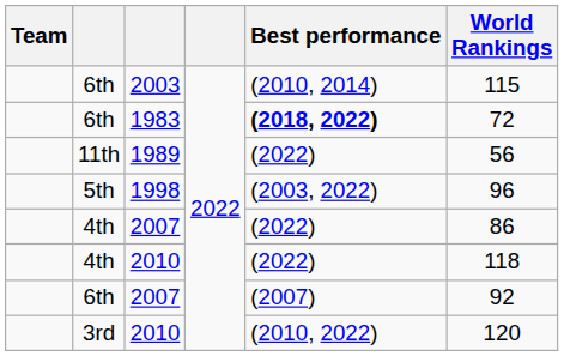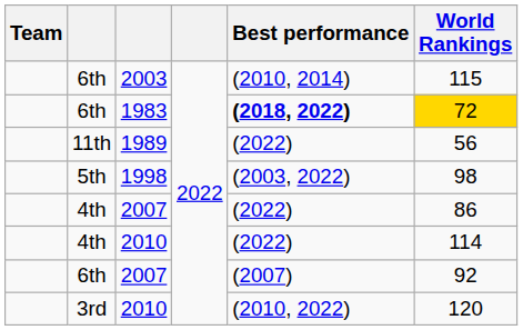 <table class="wikitable sortable" style="text-align: left;">
 <tr>
 <th>Team</th>
 <th data-sort-type="number"></th>
 <th></th>
 <th></th>
 <th>Best performance</th>
 <th><a href='#'>World<br>Rankings</a></th>
 </tr>
 <tr>
 <td></td>
 <td align="center">6th</td>
 <td align="center"><a href='#'>2003</a></td>
 <td align="center" rowspan="8"><a href='#'>2022</a></td>
 <td> (<a href='#'>2010</a>, <a href='#'>2014</a>)</td>
 <td align="center">115</td>
 </tr>
 <tr>
 <td></td>
 <td align="center">6th</td>
 <td align="center"><a href='#'>1983</a></td>
 <td><strong> (<a href='#'>2018</a>, <a href='#'>2022</a>)</strong></td>
-<td align="center">72</td>
+<td align="center" style="background: gold;">72</td>
 </tr>
 <tr>
 <td></td>
 <td align="center">11th</td>
 <td align="center"><a href='#'>1989</a></td>
 <td> (<a href='#'>2022</a>)</td>
 <td align="center">56</td>
 </tr>
 <tr>
 <td></td>
 <td align="center">5th</td>
 <td align="center"><a href='#'>1998</a></td>
 <td> (<a href='#'>2003</a>, <a href='#'>2022</a>)</td>
-<td align="center">96</td>
+<td align="center">98</td>
 </tr>
 <tr>
 <td></td>
 <td align="center">4th</td>
 <td align="center"><a href='#'>2007</a></td>
 <td> (<a href='#'>2022</a>)</td>
 <td align="center">86</td>
 </tr>
 <tr>
 <td></td>
 <td align="center">4th</td>
 <td align="center"><a href='#'>2010</a></td>
 <td> (<a href='#'>2022</a>)</td>
-<td align="center">118</td>
+<td align="center">114</td>
 </tr>
 <tr>
 <td></td>
 <td align="center">6th</td>
 <td align="center"><a href='#'>2007</a></td>
 <td> (<a href='#'>2007</a>)</td>
 <td align="center">92</td>
 </tr>
 <tr>
 <td></td>
 <td align="center">3rd</td>
 <td align="center"><a href='#'>2010</a></td>
 <td> (<a href='#'>2010</a>, <a href='#'>2022</a>)</td>
 <td align="center">120</td>
 </tr>
 </table>
